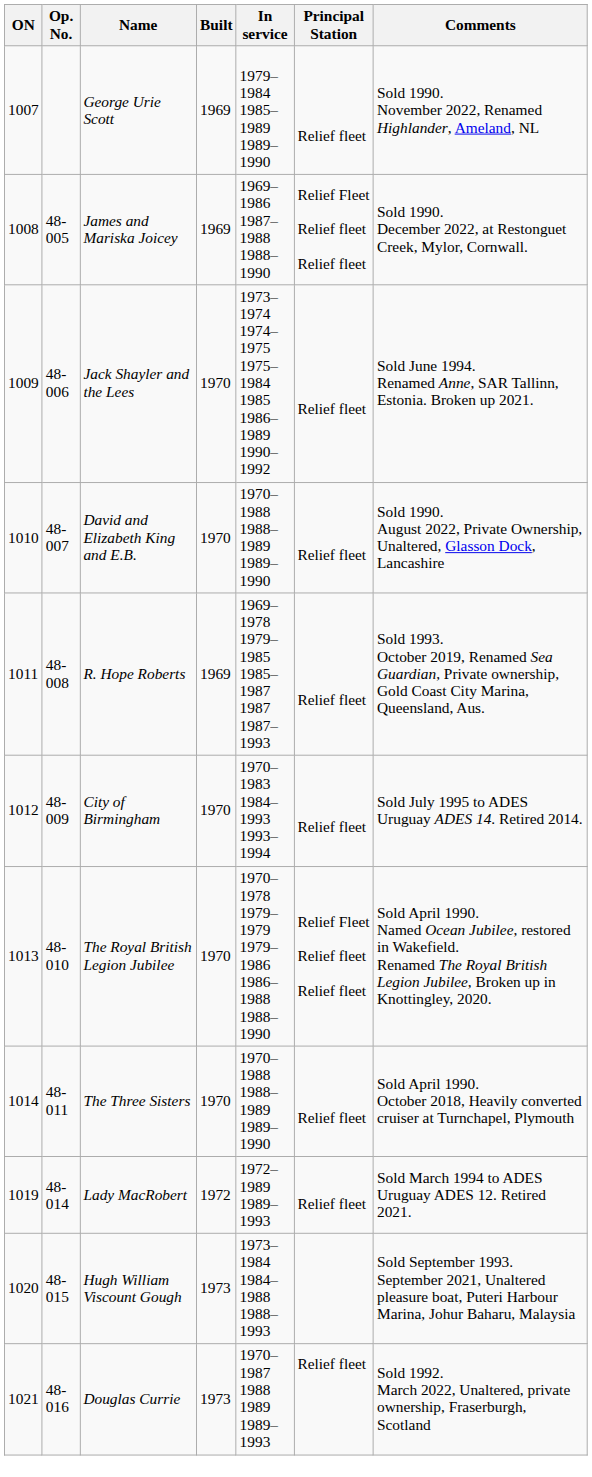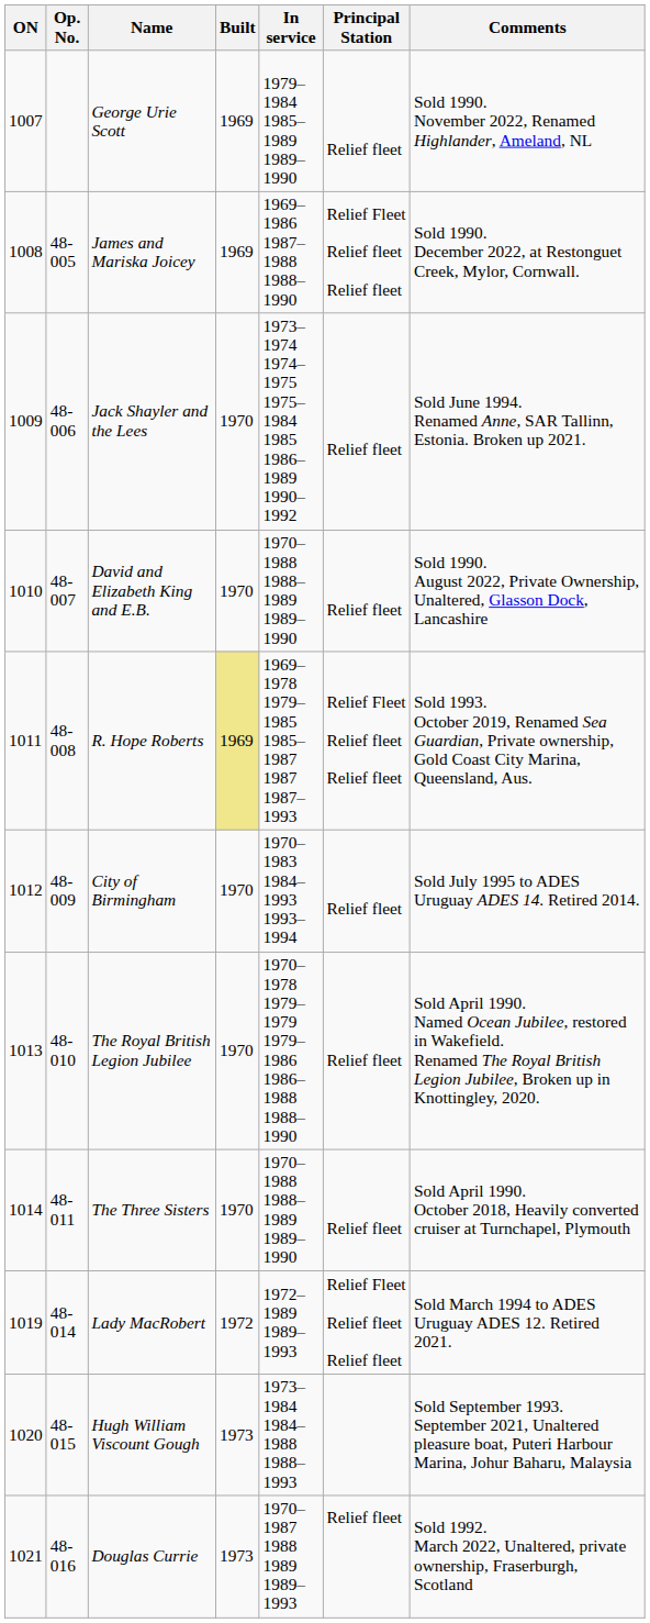 <table class="wikitable">
 <tr>
 <th>ON</th>
 <th>Op. No.</th>
 <th>Name</th>
 <th>Built</th>
 <th>In service</th>
 <th>Principal Station</th>
 <th>Comments</th>
 </tr>
 <tr>
 <td>1007</td>
 <td></td>
 <td><em>George Urie Scott</em></td>
 <td>1969</td>
 <td><br>1979–1984<br>1985–1989<br>1989–1990</td>
 <td><br><br><br>Relief fleet</td>
 <td>Sold 1990. <br>November 2022, Renamed <em>Highlander</em>, <a href='#'>Ameland</a>, NL</td>
 </tr>
 <tr>
 <td>1008</td>
 <td>48-005</td>
 <td><em>James and Mariska Joicey</em></td>
 <td>1969</td>
 <td>1969–1986<br>1987–1988<br>1988–1990</td>
 <td>Relief Fleet<br><br>Relief fleet<br><br>Relief fleet</td>
 <td>Sold 1990. <br>December 2022, at Restonguet Creek, Mylor, Cornwall.</td>
 </tr>
 <tr>
 <td>1009</td>
 <td>48-006</td>
 <td><em>Jack Shayler and the Lees</em></td>
 <td>1970</td>
 <td>1973–1974<br>1974–1975<br>1975–1984<br>1985<br>1986–1989<br>1990–1992</td>
 <td><br><br><br>Relief fleet</td>
 <td>Sold June 1994.<br>Renamed <em>Anne</em>, SAR Tallinn, Estonia. Broken up 2021.</td>
 </tr>
 <tr>
 <td>1010</td>
 <td>48-007</td>
 <td><em>David and Elizabeth King and E.B.</em></td>
 <td>1970</td>
 <td>1970–1988<br>1988–1989<br>1989–1990</td>
 <td><br><br>Relief fleet</td>
 <td>Sold 1990. <br>August 2022, Private Ownership, Unaltered, <a href='#'>Glasson Dock</a>, Lancashire</td>
 </tr>
 <tr>
 <td>1011</td>
 <td>48-008</td>
 <td><em>R. Hope Roberts</em></td>
-<td>1969</td>
+<td style="background: khaki;">1969</td>
 <td>1969–1978<br>1979–1985<br>1985–1987<br>1987<br>1987–1993</td>
-<td><br><br><br>Relief fleet<br></td>
+<td>Relief Fleet<br><br>Relief fleet<br><br>Relief fleet</td>
 <td>Sold 1993.<br>October 2019, Renamed <em>Sea Guardian</em>, Private ownership, Gold Coast City Marina, Queensland, Aus.</td>
 </tr>
 <tr>
 <td>1012</td>
 <td>48-009</td>
 <td><em>City of Birmingham</em></td>
 <td>1970</td>
 <td>1970–1983<br>1984–1993<br>1993–1994</td>
 <td><br><br>Relief fleet</td>
 <td>Sold July 1995 to ADES Uruguay <em>ADES 14</em>. Retired 2014.</td>
 </tr>
 <tr>
 <td>1013</td>
 <td>48-010</td>
 <td><em>The Royal British Legion Jubilee</em></td>
 <td>1970</td>
 <td>1970–1978<br>1979–1979<br>1979–1986<br>1986–1988<br>1988–1990</td>
-<td>Relief Fleet<br><br>Relief fleet<br><br>Relief fleet</td>
+<td><br>Relief fleet</td>
 <td>Sold April 1990. <br>Named <em>Ocean Jubilee</em>, restored in Wakefield. <br> Renamed <em>The Royal British Legion Jubilee</em>, Broken up in Knottingley, 2020.</td>
 </tr>
 <tr>
 <td>1014</td>
 <td>48-011</td>
 <td><em>The Three Sisters</em></td>
 <td>1970</td>
 <td>1970–1988<br>1988–1989<br>1989–1990</td>
 <td><br><br>Relief fleet</td>
 <td>Sold April 1990. <br>October 2018, Heavily converted cruiser at Turnchapel, Plymouth</td>
 </tr>
 <tr>
 <td>1019</td>
 <td>48-014</td>
 <td><em>Lady MacRobert</em></td>
 <td>1972</td>
 <td>1972–1989<br>1989–1993</td>
-<td><br>Relief fleet</td>
+<td>Relief Fleet<br><br>Relief fleet<br><br>Relief fleet</td>
 <td>Sold March 1994 to ADES Uruguay ADES 12. Retired 2021.</td>
 </tr>
 <tr>
 <td>1020</td>
 <td>48-015</td>
 <td><em>Hugh William Viscount Gough</em></td>
 <td>1973</td>
 <td>1973–1984<br>1984–1988<br>1988–1993</td>
 <td><br><br></td>
 <td>Sold September 1993. <br>September 2021, Unaltered pleasure boat, Puteri Harbour Marina, Johur Baharu, Malaysia</td>
 </tr>
 <tr>
 <td>1021</td>
 <td>48-016</td>
 <td><em>Douglas Currie</em></td>
 <td>1973</td>
 <td>1970–1987<br>1988<br>1989<br>1989–1993</td>
 <td>Relief fleet<br><br><br><br><br></td>
 <td>Sold 1992.<br>March 2022, Unaltered, private ownership, Fraserburgh, Scotland</td>
 </tr>
 </table>
